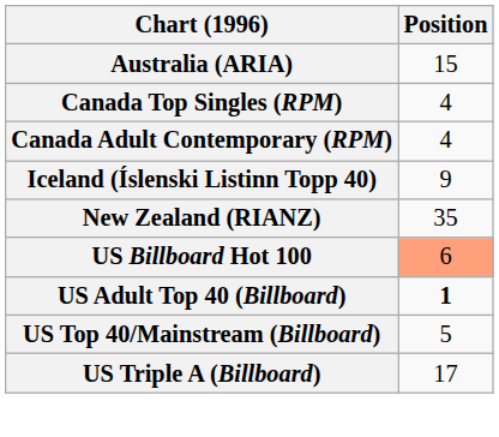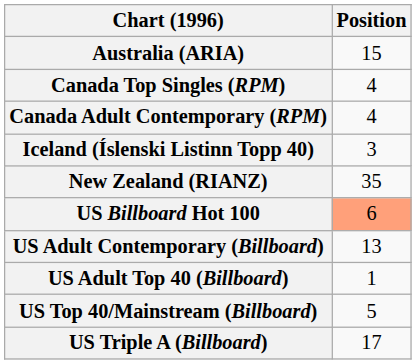 <table class="wikitable sortable plainrowheaders" style="text-align:center">
 <tr>
 <th>Chart (1996)</th>
 <th>Position</th>
 </tr>
 <tr>
 <th scope="row">Australia (ARIA)</th>
 <td>15</td>
 </tr>
 <tr>
 <th scope="row">Canada Top Singles (<em>RPM</em>)</th>
 <td>4</td>
 </tr>
 <tr>
 <th scope="row">Canada Adult Contemporary (<em>RPM</em>)</th>
 <td>4</td>
 </tr>
 <tr>
 <th scope="row">Iceland (Íslenski Listinn Topp 40)</th>
-<td>9</td>
+<td>3</td>
 </tr>
 <tr>
 <th scope="row">New Zealand (RIANZ)</th>
 <td>35</td>
 </tr>
 <tr>
 <th scope="row">US <em>Billboard</em> Hot 100</th>
 <td style="background: lightsalmon;">6</td>
 </tr>
 <tr>
+<th scope="row">US Adult Contemporary (<em>Billboard</em>)</th>
+<td>13</td>
+</tr>
+<tr>
 <th scope="row">US Adult Top 40 (<em>Billboard</em>)</th>
-<td><strong>1</strong></td>
+<td>1</td>
 </tr>
 <tr>
 <th scope="row">US Top 40/Mainstream (<em>Billboard</em>)</th>
 <td>5</td>
 </tr>
 <tr>
 <th scope="row">US Triple A (<em>Billboard</em>)</th>
 <td>17</td>
 </tr>
 </table>
